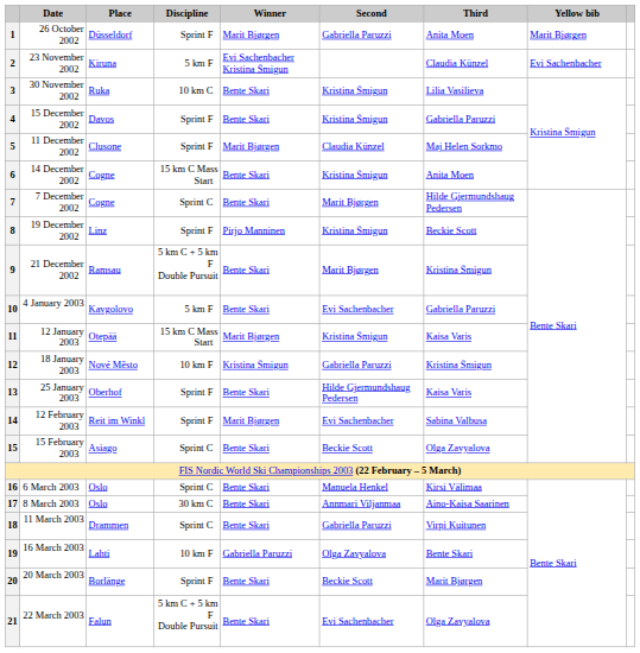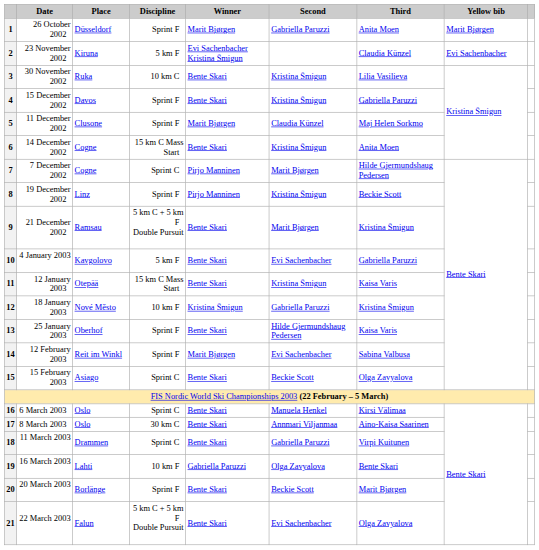 <table class="wikitable plainrowheaders" style="background:#fff; font-size:86%; line-height:16px; border:grey solid 1px; border-collapse:collapse;">
 <tr style="background:#ccc; text-align:center;">
 <th scope="col" style="background:#ccc; width=20 px;"></th>
 <th scope="col" style="background:#ccc; width:120px;">Date</th>
 <th scope="col" style="background:#ccc; width:120px;">Place</th>
 <th scope="col" style="background:#ccc; width:120px;">Discipline</th>
 <th scope="col" style="background:#ccc; width:200px;">Winner</th>
 <th scope="col" style="background:#ccc; width:200px;">Second</th>
 <th scope="col" style="background:#ccc; width:200px;">Third</th>
 <th scope="col" style="background:#ccc; width:200px;">Yellow bib</th>
 <th scope="col" style="background:#ccc; width:10px;"></th>
 </tr>
 <tr>
 <th>1</th>
 <td align=right>26 October 2002  </td>
 <td> <a href='#'>Düsseldorf</a></td>
 <td align=right>Sprint F  </td>
 <td> <a href='#'>Marit Bjørgen</a></td>
 <td> <a href='#'>Gabriella Paruzzi</a></td>
 <td> <a href='#'>Anita Moen</a></td>
 <td> <a href='#'>Marit Bjørgen</a></td>
 <td></td>
 </tr>
 <tr>
 <th>2</th>
 <td align=right>23 November 2002  </td>
 <td> <a href='#'>Kiruna</a></td>
 <td align=right>5 km F  </td>
 <td> <a href='#'>Evi Sachenbacher</a><br> <a href='#'>Kristina Šmigun</a></td>
 <td></td>
 <td> <a href='#'>Claudia Künzel</a></td>
 <td> <a href='#'>Evi Sachenbacher</a></td>
 <td></td>
 </tr>
 <tr>
 <th>3</th>
 <td align=right>30 November 2002  </td>
 <td> <a href='#'>Ruka</a></td>
 <td align=right>10 km C  </td>
 <td> <a href='#'>Bente Skari</a></td>
 <td> <a href='#'>Kristina Šmigun</a></td>
 <td> <a href='#'>Lilia Vasilieva</a></td>
 <td rowspan="4"> <a href='#'>Kristina Šmigun</a></td>
 <td></td>
 </tr>
 <tr>
 <th>4</th>
 <td align=right>15 December 2002  </td>
 <td> <a href='#'>Davos</a></td>
 <td align=right>Sprint F  </td>
 <td> <a href='#'>Bente Skari</a></td>
 <td> <a href='#'>Kristina Šmigun</a></td>
 <td> <a href='#'>Gabriella Paruzzi</a></td>
 <td></td>
 </tr>
 <tr>
 <th>5</th>
 <td align=right>11 December 2002  </td>
 <td> <a href='#'>Clusone</a></td>
 <td align=right>Sprint F  </td>
 <td> <a href='#'>Marit Bjørgen</a></td>
 <td> <a href='#'>Claudia Künzel</a></td>
 <td> <a href='#'>Maj Helen Sorkmo</a></td>
 <td></td>
 </tr>
 <tr>
 <th>6</th>
 <td align=right>14 December 2002  </td>
 <td> <a href='#'>Cogne</a></td>
 <td align=right>15 km C Mass Start  </td>
 <td> <a href='#'>Bente Skari</a></td>
 <td><a href='#'>Kristina Šmigun</a></td>
 <td> <a href='#'>Anita Moen</a></td>
 <td></td>
 </tr>
 <tr>
 <th>7</th>
 <td align=right>7 December 2002  </td>
 <td> <a href='#'>Cogne</a></td>
 <td align=right>Sprint C  </td>
-<td> <a href='#'>Bente Skari</a></td>
+<td> <a href='#'>Pirjo Manninen</a></td>
 <td> <a href='#'>Marit Bjørgen</a></td>
 <td> <a href='#'>Hilde Gjermundshaug Pedersen</a></td>
 <td rowspan="9"> <a href='#'>Bente Skari</a></td>
 <td></td>
 </tr>
 <tr>
 <th>8</th>
 <td align=right>19 December 2002  </td>
 <td> <a href='#'>Linz</a></td>
 <td align=right>Sprint F  </td>
 <td> <a href='#'>Pirjo Manninen</a></td>
 <td> <a href='#'>Kristina Šmigun</a></td>
 <td> <a href='#'>Beckie Scott</a></td>
 <td></td>
 </tr>
 <tr>
 <th>9</th>
 <td align=right>21 December 2002  </td>
 <td> <a href='#'>Ramsau</a></td>
 <td align=right>5 km C + 5 km F  <br>Double Pursuit  </td>
 <td> <a href='#'>Bente Skari</a></td>
 <td> <a href='#'>Marit Bjørgen</a></td>
 <td> <a href='#'>Kristina Šmigun</a></td>
 <td></td>
 </tr>
 <tr>
 <th>10</th>
 <td align=right>4 January 2003  </td>
 <td> <a href='#'>Kavgolovo</a></td>
 <td align=right>5 km F  </td>
 <td> <a href='#'>Bente Skari</a></td>
 <td> <a href='#'>Evi Sachenbacher</a></td>
 <td> <a href='#'>Gabriella Paruzzi</a></td>
 <td></td>
 </tr>
 <tr>
 <th>11</th>
 <td align=right>12 January 2003  </td>
 <td> <a href='#'>Otepää</a></td>
 <td align=right>15 km C Mass Start  </td>
-<td> <a href='#'>Marit Bjørgen</a></td>
+<td> <a href='#'>Bente Skari</a></td>
 <td> <a href='#'>Kristina Šmigun</a></td>
 <td> <a href='#'>Kaisa Varis</a></td>
 <td></td>
 </tr>
 <tr>
 <th>12</th>
 <td align=right>18 January 2003  </td>
 <td> <a href='#'>Nové Město</a></td>
 <td align=right>10 km F  </td>
 <td> <a href='#'>Kristina Šmigun</a></td>
 <td> <a href='#'>Gabriella Paruzzi</a></td>
 <td><a href='#'>Kristina Šmigun</a></td>
 <td></td>
 </tr>
 <tr>
 <th>13</th>
 <td align=right>25 January 2003  </td>
 <td> <a href='#'>Oberhof</a></td>
 <td align=right>Sprint F  </td>
 <td> <a href='#'>Bente Skari</a></td>
 <td> <a href='#'>Hilde Gjermundshaug Pedersen</a></td>
 <td> <a href='#'>Kaisa Varis</a></td>
 <td></td>
 </tr>
 <tr>
 <th>14</th>
 <td align=right>12 February 2003  </td>
 <td> <a href='#'>Reit im Winkl</a></td>
 <td align=right>Sprint F  </td>
 <td> <a href='#'>Marit Bjørgen</a></td>
 <td> <a href='#'>Evi Sachenbacher</a></td>
 <td> <a href='#'>Sabina Valbusa</a></td>
 <td></td>
 </tr>
 <tr>
 <th>15</th>
 <td align=right>15 February 2003  </td>
 <td> <a href='#'>Asiago</a></td>
 <td align=right>Sprint C  </td>
 <td> <a href='#'>Bente Skari</a></td>
 <td> <a href='#'>Beckie Scott</a></td>
 <td> <a href='#'>Olga Zavyalova</a></td>
 <td></td>
 </tr>
 <tr style="background:#FFEBAD">
 <td colspan=9 align=center><a href='#'>FIS Nordic World Ski Championships 2003</a> <strong>(22 February – 5 March)</strong></td>
 </tr>
 <tr>
 <th>16</th>
 <td align=right>6 March 2003  </td>
 <td> <a href='#'>Oslo</a></td>
 <td align=right>Sprint C  </td>
 <td> <a href='#'>Bente Skari</a></td>
 <td> <a href='#'>Manuela Henkel</a></td>
 <td> <a href='#'>Kirsi Välimaa</a></td>
 <td rowspan="6"> <a href='#'>Bente Skari</a></td>
 <td></td>
 </tr>
 <tr>
 <th>17</th>
 <td align=right>8 March 2003  </td>
 <td> <a href='#'>Oslo</a></td>
 <td align=right>30 km C  </td>
 <td> <a href='#'>Bente Skari</a></td>
 <td> <a href='#'>Annmari Viljanmaa</a></td>
 <td> <a href='#'>Aino-Kaisa Saarinen</a></td>
 <td></td>
 </tr>
 <tr>
 <th>18</th>
 <td align=right>11 March 2003  </td>
 <td> <a href='#'>Drammen</a></td>
 <td align=right>Sprint C  </td>
 <td> <a href='#'>Bente Skari</a></td>
 <td> <a href='#'>Gabriella Paruzzi</a></td>
 <td> <a href='#'>Virpi Kuitunen</a></td>
 <td></td>
 </tr>
 <tr>
 <th>19</th>
 <td align=right>16 March 2003  </td>
 <td> <a href='#'>Lahti</a></td>
 <td align=right>10 km F  </td>
 <td> <a href='#'>Gabriella Paruzzi</a></td>
 <td> <a href='#'>Olga Zavyalova</a></td>
 <td> <a href='#'>Bente Skari</a></td>
 <td></td>
 </tr>
 <tr>
 <th>20</th>
 <td align=right>20 March 2003  </td>
 <td> <a href='#'>Borlänge</a></td>
 <td align=right>Sprint F  </td>
 <td> <a href='#'>Bente Skari</a></td>
 <td> <a href='#'>Beckie Scott</a></td>
 <td> <a href='#'>Marit Bjørgen</a></td>
 <td></td>
 </tr>
 <tr>
 <th>21</th>
 <td align=right>22 March 2003  </td>
 <td> <a href='#'>Falun</a></td>
 <td align=right>5 km C + 5 km F  <br>Double Pursuit  </td>
 <td> <a href='#'>Bente Skari</a></td>
 <td> <a href='#'>Evi Sachenbacher</a></td>
 <td> <a href='#'>Olga Zavyalova</a></td>
 <td></td>
 </tr>
 </table>
